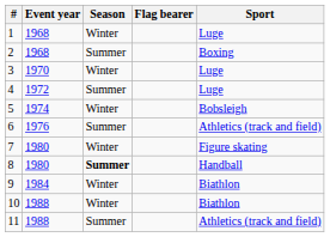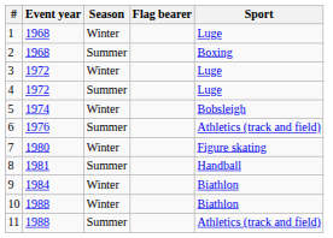 <table class="wikitable sortable">
 <tr>
 <th>#</th>
 <th>Event year</th>
 <th>Season</th>
 <th>Flag bearer</th>
 <th>Sport</th>
 </tr>
 <tr>
 <td>1</td>
 <td><a href='#'>1968</a></td>
 <td>Winter</td>
 <td></td>
 <td><a href='#'>Luge</a></td>
 </tr>
 <tr>
 <td>2</td>
 <td><a href='#'>1968</a></td>
 <td>Summer</td>
 <td></td>
 <td><a href='#'>Boxing</a></td>
 </tr>
 <tr>
 <td>3</td>
-<td><a href='#'>1970</a></td>
+<td><a href='#'>1972</a></td>
 <td>Winter</td>
 <td></td>
 <td><a href='#'>Luge</a></td>
 </tr>
 <tr>
 <td>4</td>
 <td><a href='#'>1972</a></td>
 <td>Summer</td>
 <td></td>
 <td><a href='#'>Luge</a></td>
 </tr>
 <tr>
 <td>5</td>
 <td><a href='#'>1974</a></td>
 <td>Winter</td>
 <td></td>
 <td><a href='#'>Bobsleigh</a></td>
 </tr>
 <tr>
 <td>6</td>
 <td><a href='#'>1976</a></td>
 <td>Summer</td>
 <td></td>
 <td><a href='#'>Athletics (track and field)</a></td>
 </tr>
 <tr>
 <td>7</td>
 <td><a href='#'>1980</a></td>
 <td>Winter</td>
 <td></td>
 <td><a href='#'>Figure skating</a></td>
 </tr>
 <tr>
 <td>8</td>
-<td><a href='#'>1980</a></td>
-<td><strong>Summer</strong></td>
+<td><a href='#'>1981</a></td>
+<td>Summer</td>
 <td></td>
 <td><a href='#'>Handball</a></td>
 </tr>
 <tr>
 <td>9</td>
 <td><a href='#'>1984</a></td>
 <td>Winter</td>
 <td></td>
 <td><a href='#'>Biathlon</a></td>
 </tr>
 <tr>
 <td>10</td>
 <td><a href='#'>1988</a></td>
 <td>Winter</td>
 <td></td>
 <td><a href='#'>Biathlon</a></td>
 </tr>
 <tr>
 <td>11</td>
 <td><a href='#'>1988</a></td>
 <td>Summer</td>
 <td></td>
 <td><a href='#'>Athletics (track and field)</a></td>
 </tr>
 </table>
